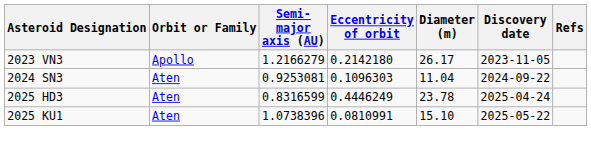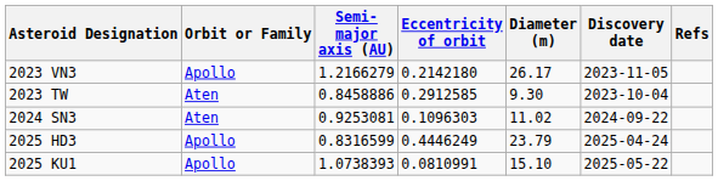 <table class="wikitable sortable">
 <tr>
 <th>Asteroid Designation</th>
 <th>Orbit or Family</th>
 <th><a href='#'>Semi-<br>major<br>axis</a> (<a href='#'>AU</a>)</th>
 <th><a href='#'>Eccentricity<br>of orbit</a></th>
 <th>Diameter<br>(m)</th>
 <th>Discovery <br>date</th>
 <th>Refs</th>
 </tr>
 <tr>
 <td>2023 VN3</td>
 <td><a href='#'>Apollo</a></td>
 <td>1.2166279</td>
 <td>0.2142180</td>
 <td>26.17</td>
 <td>2023-11-05</td>
 <td></td>
 </tr>
 <tr>
+<td>2023 TW</td>
+<td><a href='#'>Aten</a></td>
+<td>0.8458886</td>
+<td>0.2912585</td>
+<td>9.30</td>
+<td>2023-10-04</td>
+<td></td>
+</tr>
+<tr>
 <td>2024 SN3</td>
 <td><a href='#'>Aten</a></td>
 <td>0.9253081</td>
 <td>0.1096303</td>
-<td>11.04</td>
+<td>11.02</td>
 <td>2024-09-22</td>
 <td></td>
 </tr>
 <tr>
 <td>2025 HD3</td>
-<td><a href='#'>Aten</a></td>
+<td><a href='#'>Apollo</a></td>
 <td>0.8316599</td>
 <td>0.4446249</td>
-<td>23.78</td>
+<td>23.79</td>
 <td>2025-04-24</td>
 <td></td>
 </tr>
 <tr>
 <td>2025 KU1</td>
-<td><a href='#'>Aten</a></td>
-<td>1.0738396</td>
+<td><a href='#'>Apollo</a></td>
+<td>1.0738393</td>
 <td>0.0810991</td>
 <td>15.10</td>
 <td>2025-05-22</td>
 <td></td>
 </tr>
 </table>
